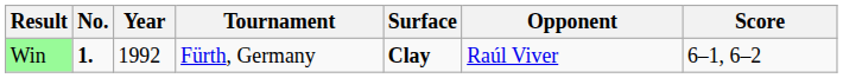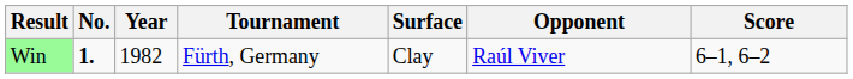 <table class="sortable wikitable">
 <tr>
 <th style="width:40px">Result</th>
 <th style="width:20px" class="unsortable">No.</th>
 <th style="width:40px">Year</th>
 <th style="width:150px">Tournament</th>
 <th style="width:50px">Surface</th>
 <th style="width:160px">Opponent</th>
 <th style="width:110px" class="unsortable">Score</th>
 </tr>
 <tr>
 <td style="background:#98fb98;">Win</td>
 <td><strong>1.</strong></td>
-<td>1992</td>
+<td>1982</td>
 <td><a href='#'>Fürth</a>, Germany</td>
-<td><strong>Clay</strong></td>
+<td>Clay</td>
 <td> <a href='#'>Raúl Viver</a></td>
 <td>6–1, 6–2</td>
 </tr>
 </table>
